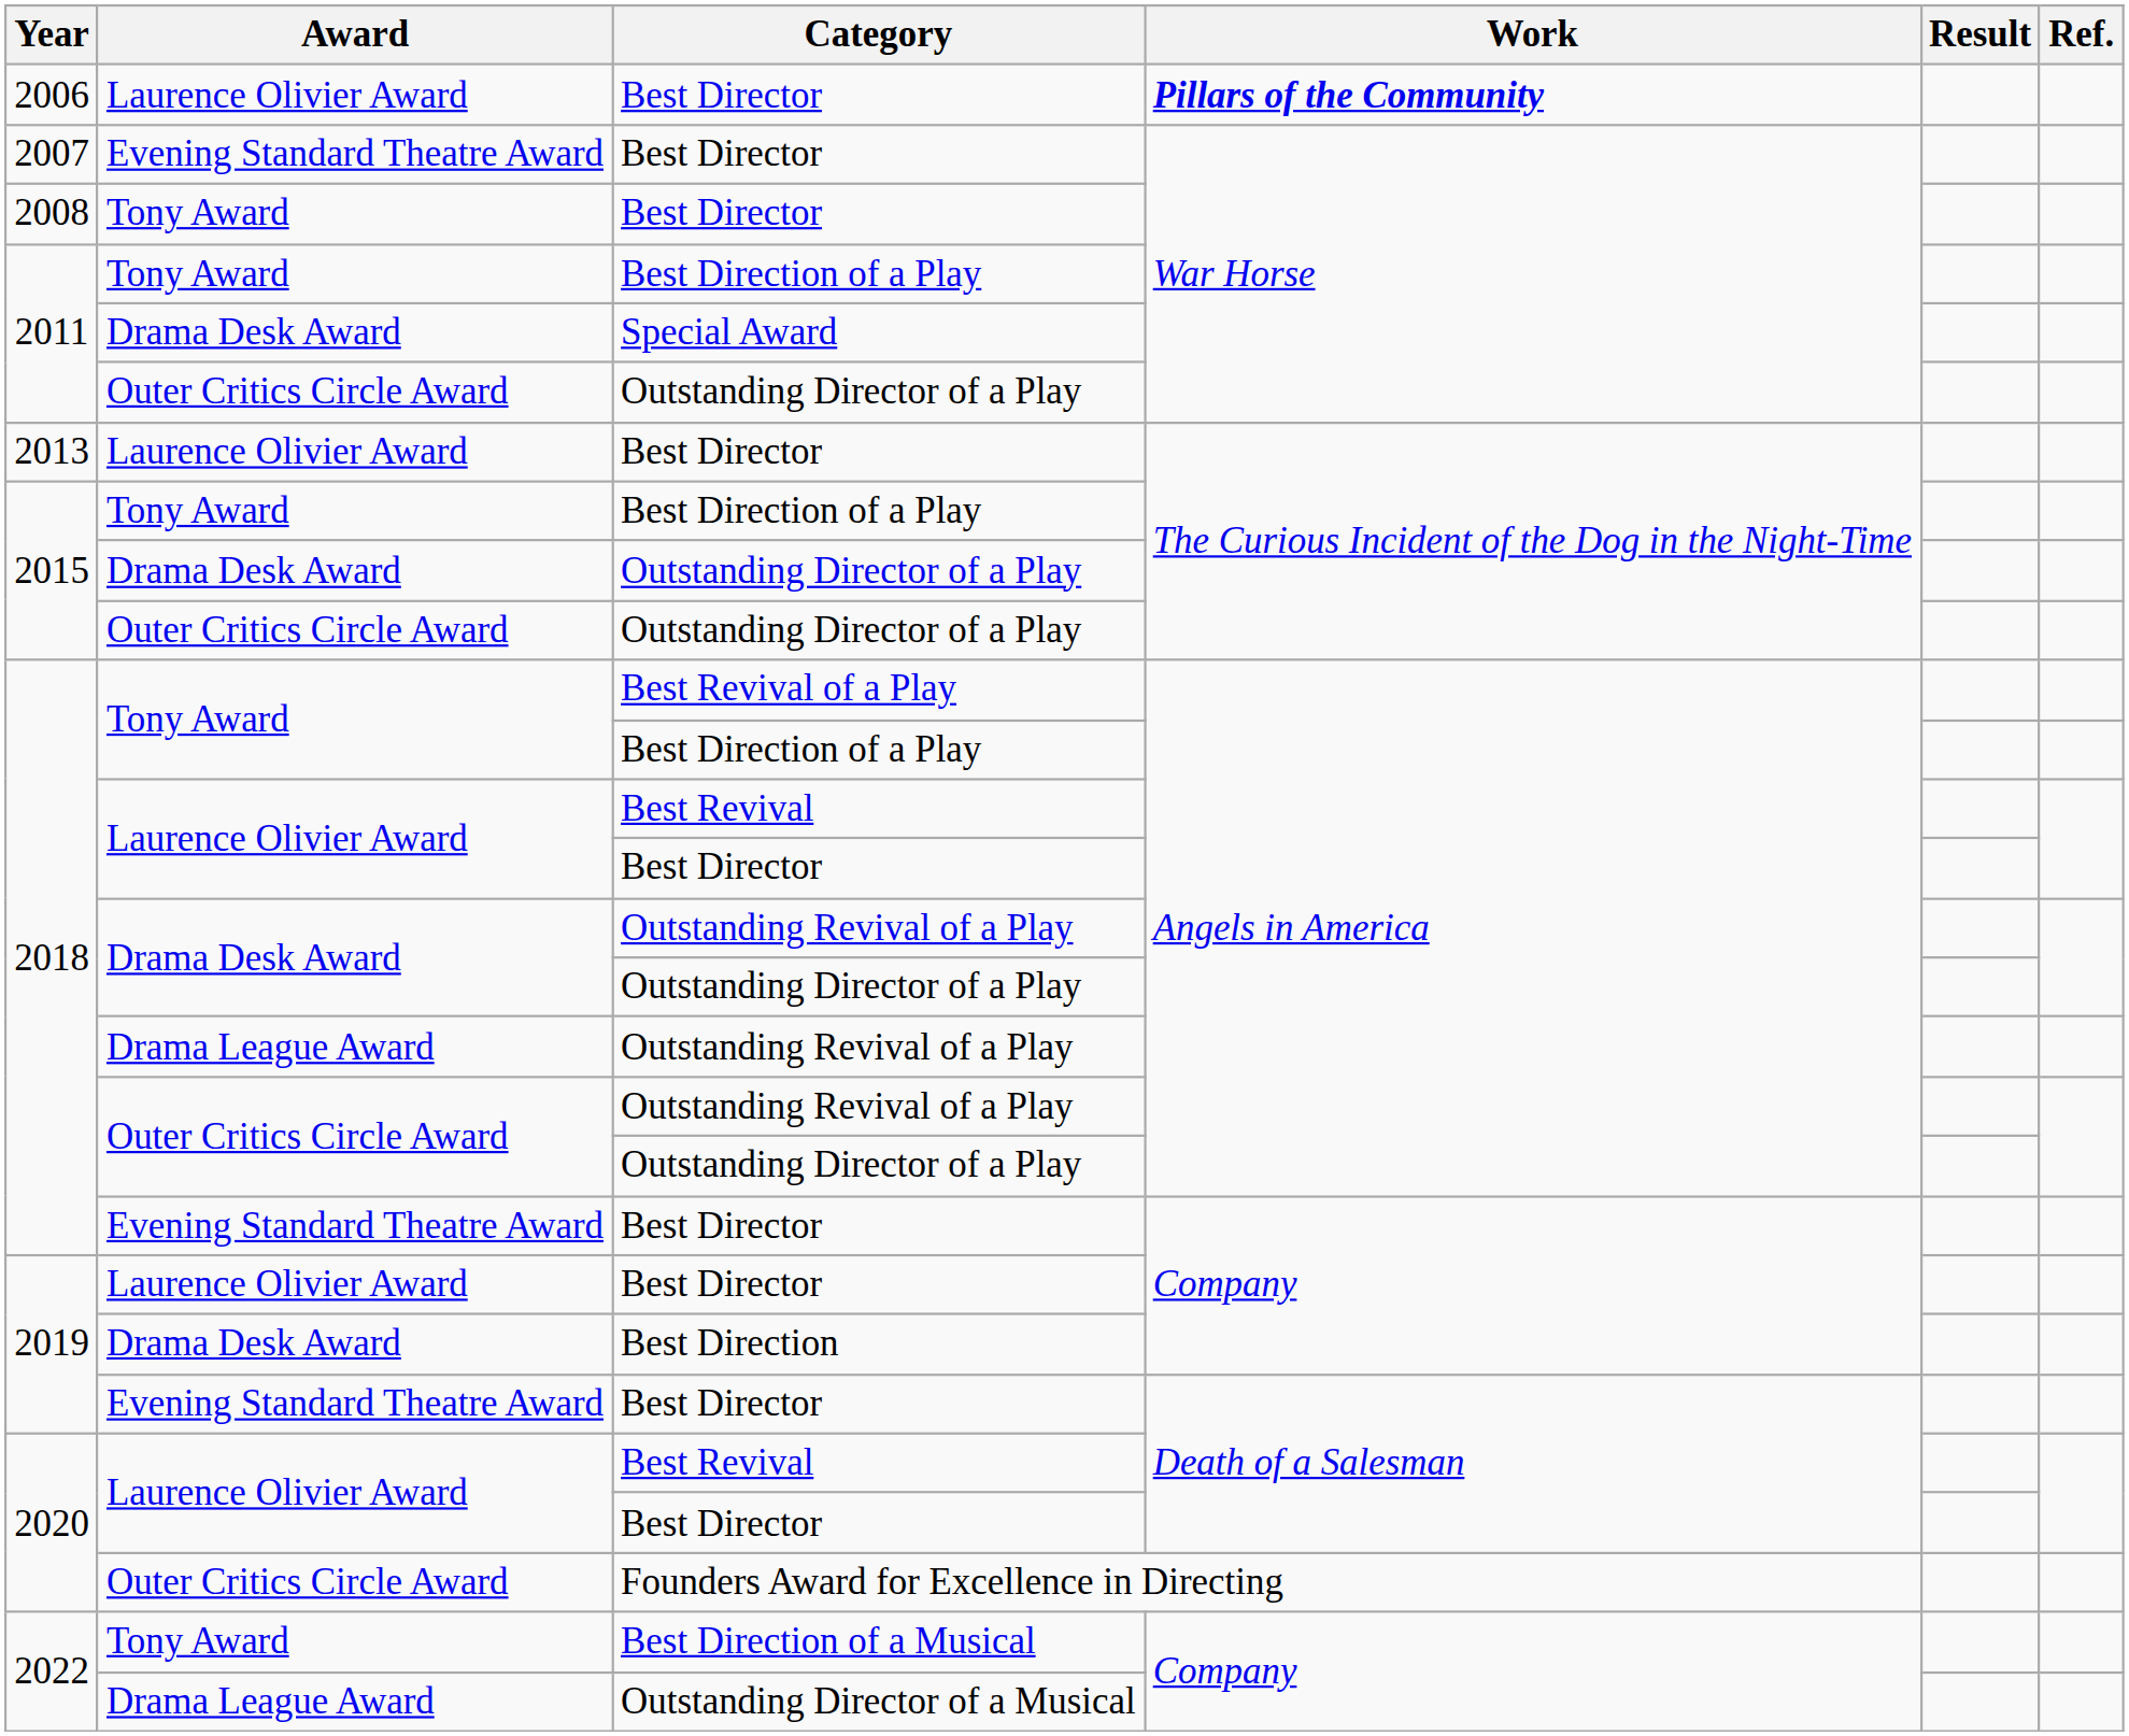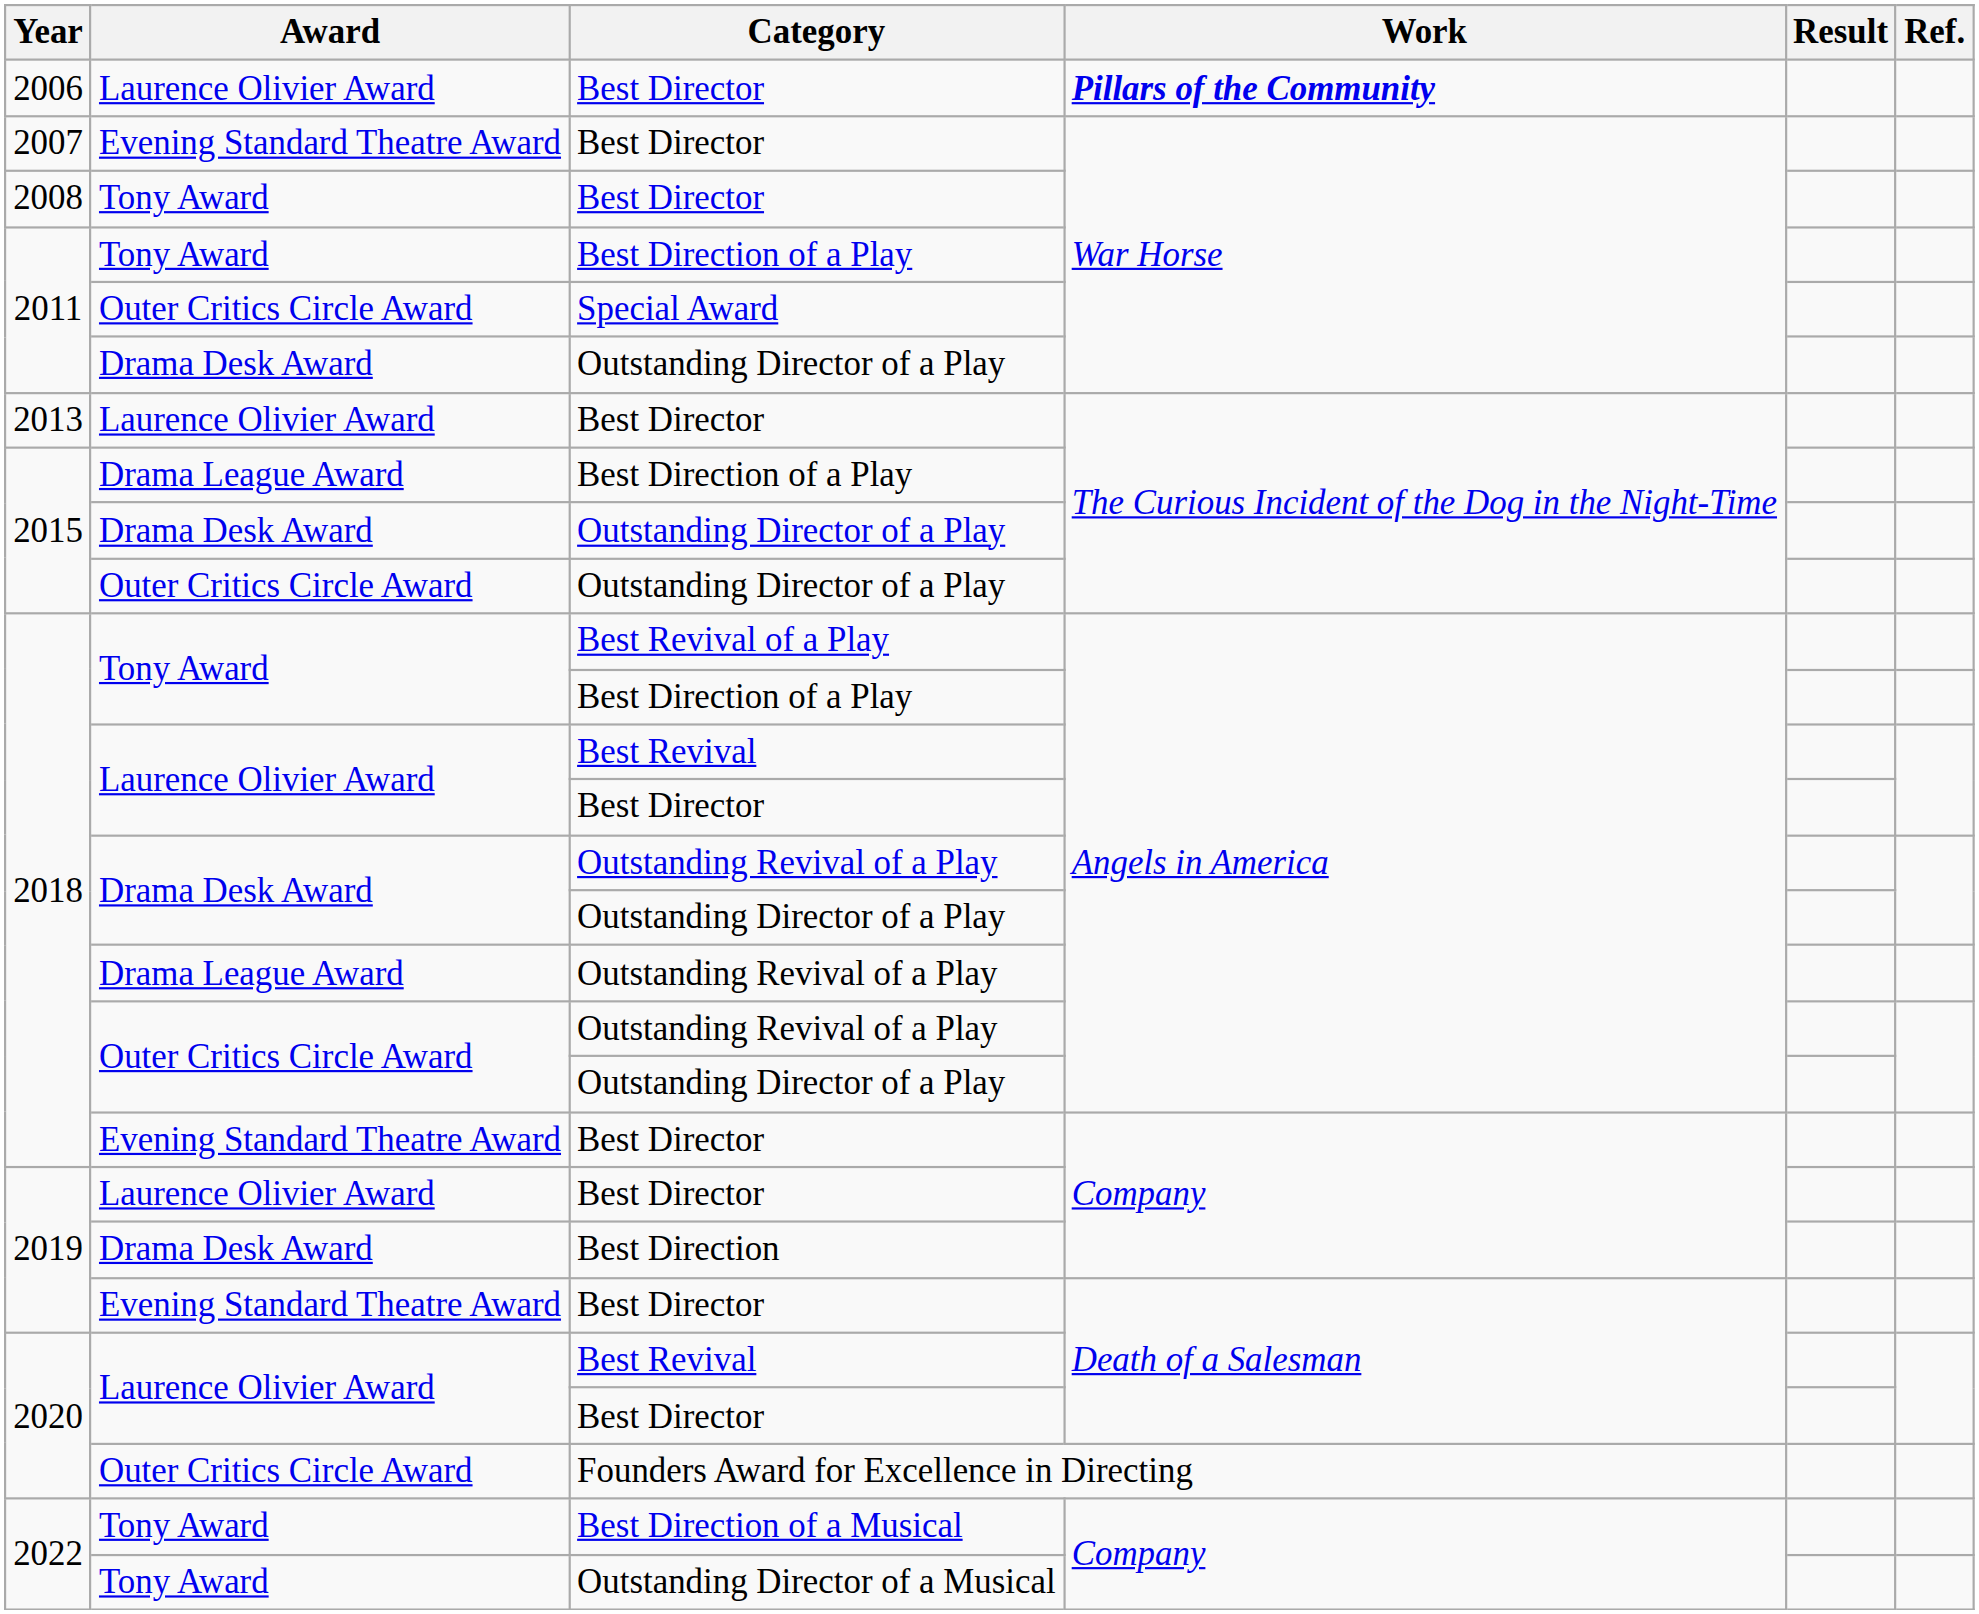 <table class="wikitable sortable">
 <tr>
 <th scope="col">Year</th>
 <th scope="col">Award</th>
 <th scope="col">Category</th>
 <th scope="col">Work</th>
 <th>Result</th>
 <th class="unsortable" scope="col">Ref.</th>
 </tr>
 <tr>
 <td align="center">2006</td>
 <td><a href='#'>Laurence Olivier Award</a></td>
 <td><a href='#'>Best Director</a></td>
 <td><strong><em><a href='#'>Pillars of the Community</a></em></strong></td>
 <td></td>
 <td></td>
 </tr>
 <tr>
 <td align="center">2007</td>
 <td><a href='#'>Evening Standard Theatre Award</a></td>
 <td>Best Director</td>
 <td rowspan="5"><em><a href='#'>War Horse</a></em></td>
 <td></td>
 <td></td>
 </tr>
 <tr>
 <td align="center">2008</td>
 <td><a href='#'>Tony Award</a></td>
 <td><a href='#'>Best Director</a></td>
 <td></td>
 <td></td>
 </tr>
 <tr>
 <td rowspan="3" align="center">2011</td>
 <td><a href='#'>Tony Award</a></td>
 <td><a href='#'>Best Direction of a Play</a></td>
 <td></td>
 <td></td>
 </tr>
 <tr>
-<td><a href='#'>Drama Desk Award</a></td>
+<td><a href='#'>Outer Critics Circle Award</a></td>
 <td><a href='#'>Special Award</a></td>
 <td></td>
 <td></td>
 </tr>
 <tr>
-<td><a href='#'>Outer Critics Circle Award</a></td>
+<td><a href='#'>Drama Desk Award</a></td>
 <td>Outstanding Director of a Play</td>
 <td></td>
 <td></td>
 </tr>
 <tr>
 <td align="center">2013</td>
 <td><a href='#'>Laurence Olivier Award</a></td>
 <td>Best Director</td>
 <td rowspan="4"><em><a href='#'>The Curious Incident of the Dog in the Night-Time</a></em></td>
 <td></td>
 <td></td>
 </tr>
 <tr>
 <td rowspan="3" align="center">2015</td>
-<td><a href='#'>Tony Award</a></td>
+<td><a href='#'>Drama League Award</a></td>
 <td>Best Direction of a Play</td>
 <td></td>
 <td></td>
 </tr>
 <tr>
 <td><a href='#'>Drama Desk Award</a></td>
 <td><a href='#'>Outstanding Director of a Play</a></td>
 <td></td>
 <td></td>
 </tr>
 <tr>
 <td><a href='#'>Outer Critics Circle Award</a></td>
 <td>Outstanding Director of a Play</td>
 <td></td>
 <td></td>
 </tr>
 <tr>
 <td rowspan="10" align="center">2018</td>
 <td rowspan="2"><a href='#'>Tony Award</a></td>
 <td><a href='#'>Best Revival of a Play</a></td>
 <td rowspan="9"><em><a href='#'>Angels in America</a></em></td>
 <td></td>
 <td></td>
 </tr>
 <tr>
 <td>Best Direction of a Play</td>
 <td></td>
 <td></td>
 </tr>
 <tr>
 <td rowspan="2"><a href='#'>Laurence Olivier Award</a></td>
 <td><a href='#'>Best Revival</a></td>
 <td></td>
 <td rowspan="2"></td>
 </tr>
 <tr>
 <td>Best Director</td>
 <td></td>
 </tr>
 <tr>
 <td rowspan="2"><a href='#'>Drama Desk Award</a></td>
 <td><a href='#'>Outstanding Revival of a Play</a></td>
 <td></td>
 <td rowspan="2"></td>
 </tr>
 <tr>
 <td>Outstanding Director of a Play</td>
 <td></td>
 </tr>
 <tr>
 <td><a href='#'>Drama League Award</a></td>
 <td>Outstanding Revival of a Play</td>
 <td></td>
 <td></td>
 </tr>
 <tr>
 <td rowspan="2"><a href='#'>Outer Critics Circle Award</a></td>
 <td>Outstanding Revival of a Play</td>
 <td></td>
 <td rowspan="2"></td>
 </tr>
 <tr>
 <td>Outstanding Director of a Play</td>
 <td></td>
 </tr>
 <tr>
 <td><a href='#'>Evening Standard Theatre Award</a></td>
 <td>Best Director</td>
 <td rowspan="3"><a href='#'><em>Company</em></a></td>
 <td></td>
 <td></td>
 </tr>
 <tr>
 <td rowspan="3" align="center">2019</td>
 <td><a href='#'>Laurence Olivier Award</a></td>
 <td>Best Director</td>
 <td></td>
 <td></td>
 </tr>
 <tr>
 <td><a href='#'>Drama Desk Award</a></td>
 <td>Best Direction</td>
 <td></td>
 <td></td>
 </tr>
 <tr>
 <td><a href='#'>Evening Standard Theatre Award</a></td>
 <td>Best Director</td>
 <td rowspan="3"><em><a href='#'>Death of a Salesman</a></em></td>
 <td></td>
 <td></td>
 </tr>
 <tr>
 <td rowspan="3" align="center">2020</td>
 <td rowspan="2"><a href='#'>Laurence Olivier Award</a></td>
 <td><a href='#'>Best Revival</a></td>
 <td></td>
 <td rowspan="2"></td>
 </tr>
 <tr>
 <td>Best Director</td>
 <td></td>
 </tr>
 <tr>
 <td><a href='#'>Outer Critics Circle Award</a></td>
 <td colspan="2">Founders Award for Excellence in Directing</td>
 <td></td>
 <td></td>
 </tr>
 <tr>
 <td rowspan="4" align="center">2022</td>
 <td><a href='#'>Tony Award</a></td>
 <td><a href='#'>Best Direction of a Musical</a></td>
 <td rowspan="2"><em><a href='#'>Company</a></em></td>
 <td></td>
 <td></td>
 </tr>
 <tr>
-<td><a href='#'>Drama League Award</a></td>
+<td><a href='#'>Tony Award</a></td>
 <td>Outstanding Director of a Musical</td>
 <td></td>
 <td></td>
 </tr>
 </table>
